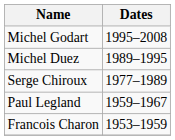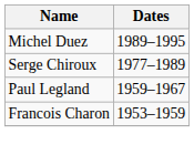 <table class="wikitable">
 <tr>
 <th>Name</th>
 <th>Dates</th>
-</tr>
-<tr>
-<td>Michel Godart</td>
-<td>1995–2008</td>
 </tr>
 <tr>
 <td>Michel Duez</td>
 <td>1989–1995</td>
 </tr>
 <tr>
 <td>Serge Chiroux</td>
 <td>1977–1989</td>
 </tr>
 <tr>
 <td>Paul Legland</td>
 <td>1959–1967</td>
 </tr>
 <tr>
 <td>Francois Charon</td>
 <td>1953–1959</td>
 </tr>
 <tr>
 </tr>
 </table>
